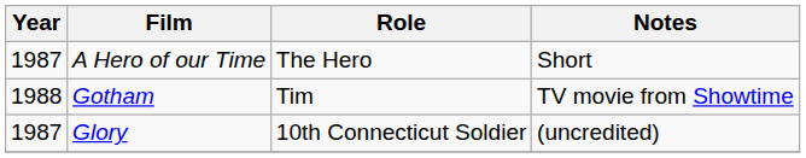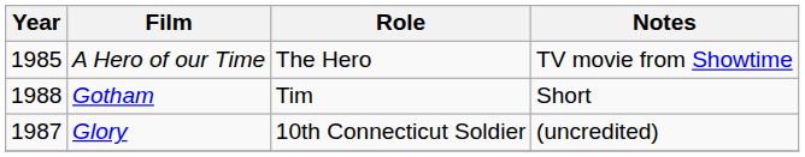 <table class="wikitable">
 <tr>
 <th>Year</th>
 <th>Film</th>
 <th>Role</th>
 <th>Notes</th>
 </tr>
 <tr>
-<td>1987</td>
+<td>1985</td>
 <td><em>A Hero of our Time</em></td>
 <td>The Hero</td>
-<td>Short</td>
+<td>TV movie from <a href='#'>Showtime</a></td>
 </tr>
 <tr>
 <td>1988</td>
 <td><em><a href='#'>Gotham</a></em></td>
 <td>Tim</td>
-<td>TV movie from <a href='#'>Showtime</a></td>
+<td>Short</td>
 </tr>
 <tr>
 <td>1987</td>
 <td><em><a href='#'>Glory</a></em></td>
 <td>10th Connecticut Soldier</td>
 <td>(uncredited)</td>
 </tr>
 <tr>
 </tr>
 </table>
